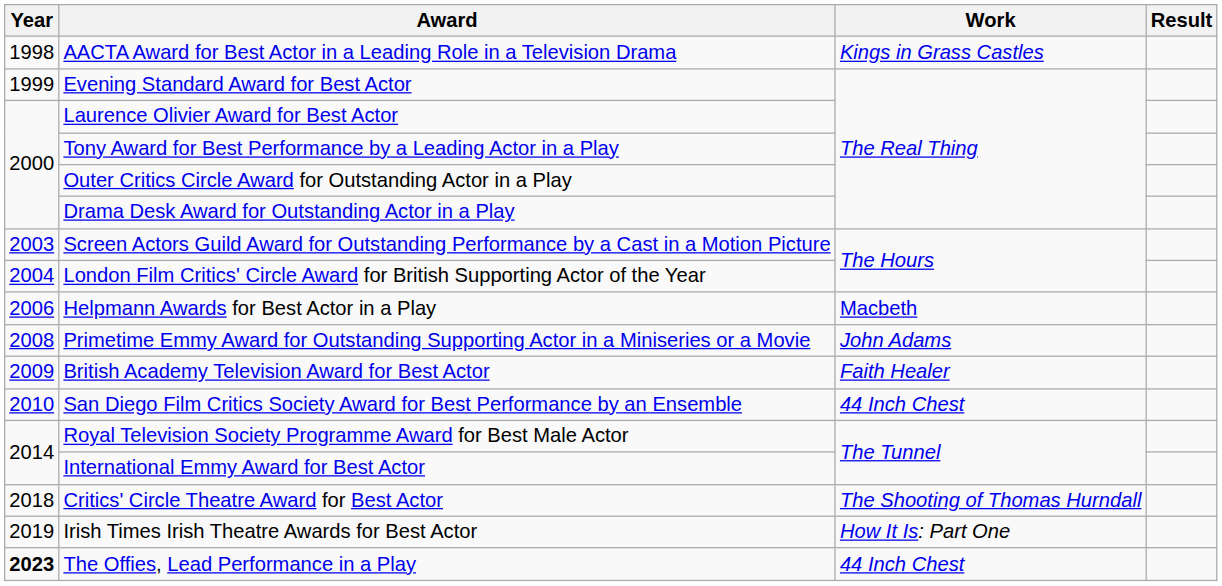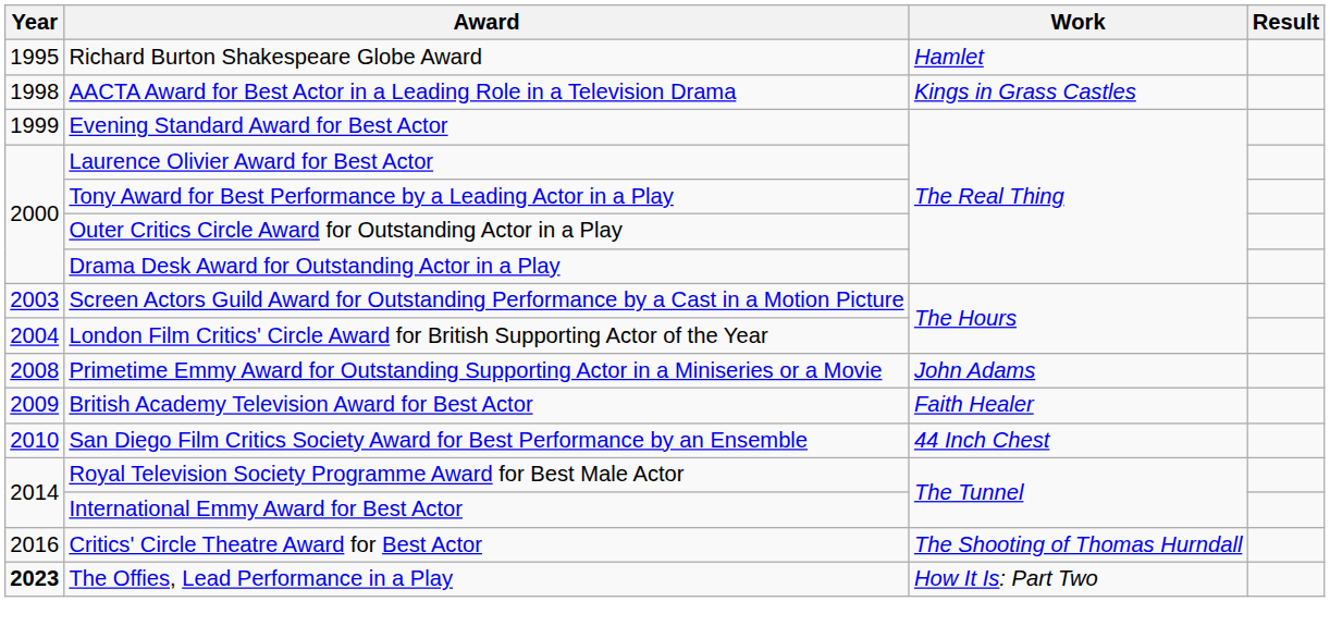 <table class="wikitable sortable">
 <tr>
 <th>Year</th>
 <th>Award</th>
 <th>Work</th>
 <th>Result</th>
+</tr>
+<tr>
+<td>1995</td>
+<td>Richard Burton Shakespeare Globe Award</td>
+<td><em><a href='#'>Hamlet</a></em></td>
+<td></td>
 </tr>
 <tr>
 <td>1998</td>
 <td><a href='#'>AACTA Award for Best Actor in a Leading Role in a Television Drama</a></td>
 <td><em><a href='#'>Kings in Grass Castles</a></em></td>
 <td></td>
 </tr>
 <tr>
 <td>1999</td>
 <td><a href='#'>Evening Standard Award for Best Actor</a></td>
 <td rowspan="5"><em><a href='#'>The Real Thing</a></em></td>
 <td></td>
 </tr>
 <tr>
 <td rowspan="4">2000</td>
 <td><a href='#'>Laurence Olivier Award for Best Actor</a></td>
 <td></td>
 </tr>
 <tr>
 <td><a href='#'>Tony Award for Best Performance by a Leading Actor in a Play</a></td>
 <td></td>
 </tr>
 <tr>
 <td><a href='#'>Outer Critics Circle Award</a> for Outstanding Actor in a Play</td>
 <td></td>
 </tr>
 <tr>
 <td><a href='#'>Drama Desk Award for Outstanding Actor in a Play</a></td>
 <td></td>
 </tr>
 <tr>
 <td><a href='#'>2003</a></td>
 <td><a href='#'>Screen Actors Guild Award for Outstanding Performance by a Cast in a Motion Picture</a></td>
 <td rowspan="2"><em><a href='#'>The Hours</a></em></td>
 <td></td>
 </tr>
 <tr>
 <td><a href='#'>2004</a></td>
 <td><a href='#'>London Film Critics' Circle Award</a> for British Supporting Actor of the Year</td>
 <td></td>
 </tr>
 <tr>
-<td><a href='#'>2006</a></td>
-<td><a href='#'>Helpmann Awards</a> for Best Actor in a Play</td>
-<td><a href='#'>Macbeth</a></td>
-<td></td>
-</tr>
-<tr>
 <td><a href='#'>2008</a></td>
 <td><a href='#'>Primetime Emmy Award for Outstanding Supporting Actor in a Miniseries or a Movie</a></td>
 <td><em><a href='#'>John Adams</a></em></td>
 <td></td>
 </tr>
 <tr>
 <td><a href='#'>2009</a></td>
 <td><a href='#'>British Academy Television Award for Best Actor</a></td>
 <td><em><a href='#'>Faith Healer</a></em></td>
 <td></td>
 </tr>
 <tr>
 <td><a href='#'>2010</a></td>
 <td><a href='#'>San Diego Film Critics Society Award for Best Performance by an Ensemble</a></td>
 <td><em><a href='#'>44 Inch Chest</a></em></td>
 <td></td>
 </tr>
 <tr>
 <td rowspan="2">2014</td>
 <td><a href='#'>Royal Television Society Programme Award</a> for Best Male Actor</td>
 <td rowspan="2"><em><a href='#'>The Tunnel</a></em></td>
 <td></td>
 </tr>
 <tr>
 <td><a href='#'>International Emmy Award for Best Actor</a></td>
 <td></td>
 </tr>
 <tr>
-<td>2018</td>
+<td>2016</td>
 <td><a href='#'>Critics' Circle Theatre Award</a> for <a href='#'>Best Actor</a></td>
 <td><em><a href='#'>The Shooting of Thomas Hurndall</a></em></td>
 <td></td>
 </tr>
 <tr>
-<td>2019</td>
-<td>Irish Times Irish Theatre Awards for Best Actor</td>
-<td><em><a href='#'>How It Is</a>: Part One</em></td>
-<td></td>
-</tr>
-<tr>
 <td><strong>2023</strong></td>
 <td><a href='#'>The Offies</a>, <a href='#'>Lead Performance in a Play</a></td>
-<td><em><a href='#'>44 Inch Chest</a></em></td>
+<td><em><a href='#'>How It Is</a>: Part Two</em></td>
 <td></td>
 </tr>
 </table>
